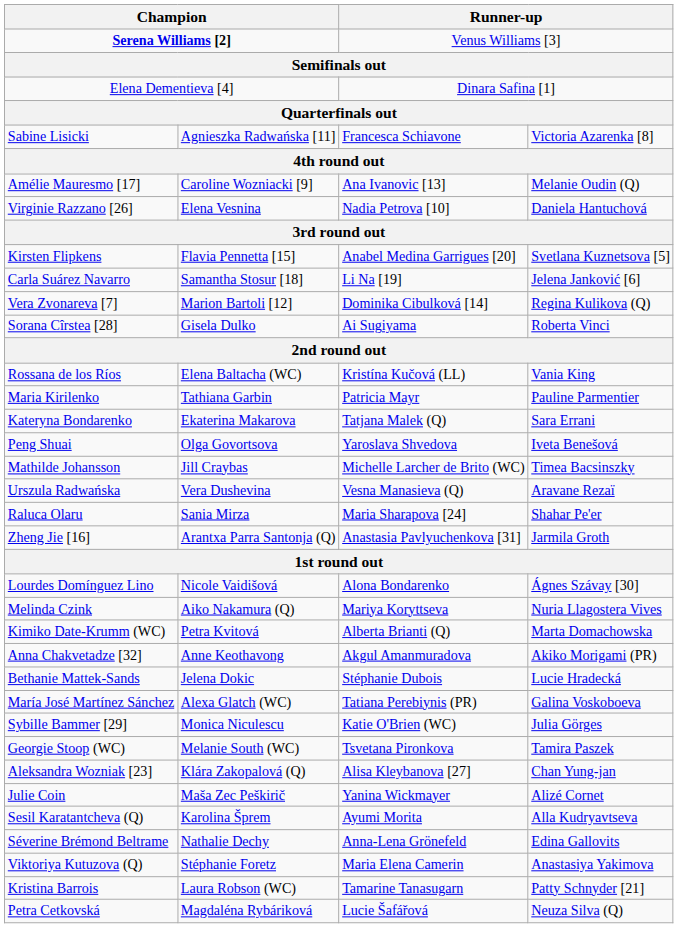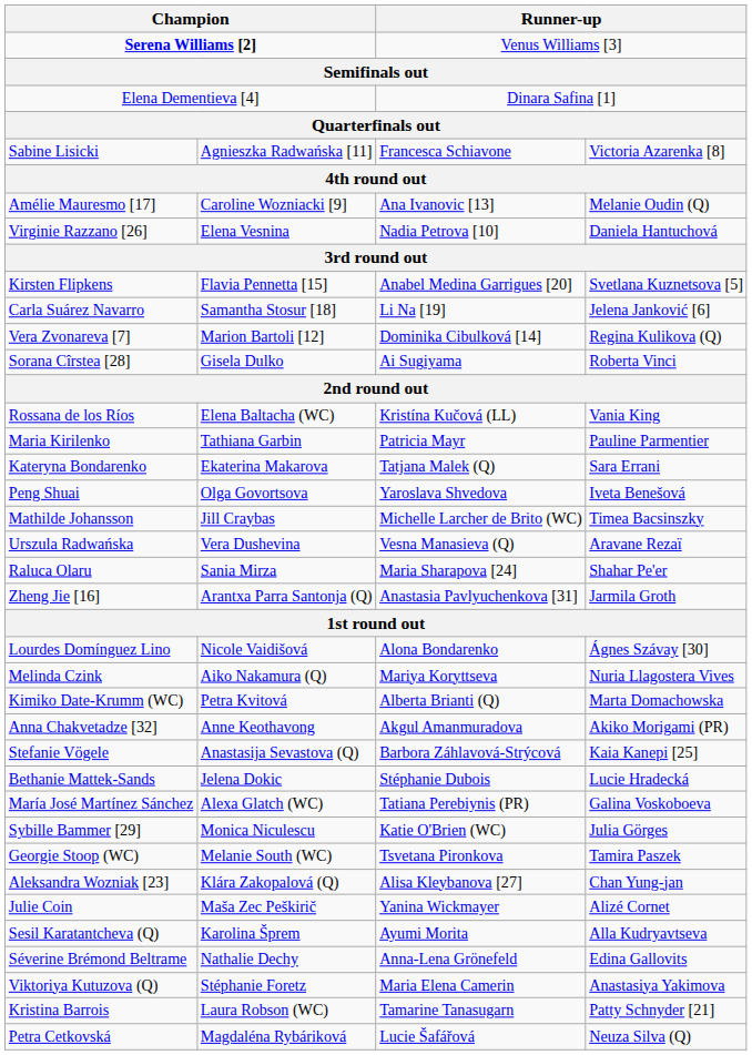 <table class="wikitable collapsible collapsed" style="font-size:90%">
 <tr style="font-size:110%">
 <th colspan="2"><strong>Champion</strong></th>
 <th colspan="2">Runner-up</th>
 </tr>
 <tr style="text-align:center;">
 <td colspan="2"> <strong><a href='#'>Serena Williams</a> [2]</strong></td>
 <td colspan="2"> <a href='#'>Venus Williams</a> [3]</td>
 </tr>
 <tr style="font-size:110%">
 <th colspan="4">Semifinals out</th>
 </tr>
 <tr style="text-align:center;">
 <td colspan="2"> <a href='#'>Elena Dementieva</a> [4]</td>
 <td colspan="2"> <a href='#'>Dinara Safina</a> [1]</td>
 </tr>
 <tr style="font-size:110%">
 <th colspan="4">Quarterfinals out</th>
 </tr>
 <tr>
 <td> <a href='#'>Sabine Lisicki</a></td>
 <td> <a href='#'>Agnieszka Radwańska</a> [11]</td>
 <td> <a href='#'>Francesca Schiavone</a></td>
 <td> <a href='#'>Victoria Azarenka</a> [8]</td>
 </tr>
 <tr style="font-size:110%">
 <th colspan="4">4th round out</th>
 </tr>
 <tr>
 <td> <a href='#'>Amélie Mauresmo</a> [17]</td>
 <td> <a href='#'>Caroline Wozniacki</a> [9]</td>
 <td> <a href='#'>Ana Ivanovic</a> [13]</td>
 <td> <a href='#'>Melanie Oudin</a> (Q)</td>
 </tr>
 <tr>
 <td> <a href='#'>Virginie Razzano</a> [26]</td>
 <td> <a href='#'>Elena Vesnina</a></td>
 <td> <a href='#'>Nadia Petrova</a> [10]</td>
 <td> <a href='#'>Daniela Hantuchová</a></td>
 </tr>
 <tr style="font-size:110%">
 <th colspan="4">3rd round out</th>
 </tr>
 <tr>
 <td> <a href='#'>Kirsten Flipkens</a></td>
 <td> <a href='#'>Flavia Pennetta</a> [15]</td>
 <td> <a href='#'>Anabel Medina Garrigues</a> [20]</td>
 <td> <a href='#'>Svetlana Kuznetsova</a> [5]</td>
 </tr>
 <tr>
 <td> <a href='#'>Carla Suárez Navarro</a></td>
 <td> <a href='#'>Samantha Stosur</a> [18]</td>
 <td> <a href='#'>Li Na</a> [19]</td>
 <td> <a href='#'>Jelena Janković</a> [6]</td>
 </tr>
 <tr>
 <td> <a href='#'>Vera Zvonareva</a> [7]</td>
 <td> <a href='#'>Marion Bartoli</a> [12]</td>
 <td> <a href='#'>Dominika Cibulková</a> [14]</td>
 <td> <a href='#'>Regina Kulikova</a> (Q)</td>
 </tr>
 <tr>
 <td> <a href='#'>Sorana Cîrstea</a> [28]</td>
 <td> <a href='#'>Gisela Dulko</a></td>
 <td> <a href='#'>Ai Sugiyama</a></td>
 <td> <a href='#'>Roberta Vinci</a></td>
 </tr>
 <tr style="font-size:110%">
 <th colspan="4">2nd round out</th>
 </tr>
 <tr>
 <td> <a href='#'>Rossana de los Ríos</a></td>
 <td> <a href='#'>Elena Baltacha</a> (WC)</td>
 <td> <a href='#'>Kristína Kučová</a> (LL)</td>
 <td> <a href='#'>Vania King</a></td>
 </tr>
 <tr>
 <td> <a href='#'>Maria Kirilenko</a></td>
 <td> <a href='#'>Tathiana Garbin</a></td>
 <td> <a href='#'>Patricia Mayr</a></td>
 <td> <a href='#'>Pauline Parmentier</a></td>
 </tr>
 <tr>
 <td> <a href='#'>Kateryna Bondarenko</a></td>
 <td> <a href='#'>Ekaterina Makarova</a></td>
 <td> <a href='#'>Tatjana Malek</a> (Q)</td>
 <td> <a href='#'>Sara Errani</a></td>
 </tr>
 <tr>
 <td> <a href='#'>Peng Shuai</a></td>
 <td> <a href='#'>Olga Govortsova</a></td>
 <td> <a href='#'>Yaroslava Shvedova</a></td>
 <td> <a href='#'>Iveta Benešová</a></td>
 </tr>
 <tr>
 <td> <a href='#'>Mathilde Johansson</a></td>
 <td> <a href='#'>Jill Craybas</a></td>
 <td> <a href='#'>Michelle Larcher de Brito</a> (WC)</td>
 <td> <a href='#'>Timea Bacsinszky</a></td>
 </tr>
 <tr>
 <td> <a href='#'>Urszula Radwańska</a></td>
 <td> <a href='#'>Vera Dushevina</a></td>
 <td> <a href='#'>Vesna Manasieva</a> (Q)</td>
 <td> <a href='#'>Aravane Rezaï</a></td>
 </tr>
 <tr>
 <td> <a href='#'>Raluca Olaru</a></td>
 <td> <a href='#'>Sania Mirza</a></td>
 <td> <a href='#'>Maria Sharapova</a> [24]</td>
 <td> <a href='#'>Shahar Pe'er</a></td>
 </tr>
 <tr>
 <td> <a href='#'>Zheng Jie</a> [16]</td>
 <td> <a href='#'>Arantxa Parra Santonja</a> (Q)</td>
 <td> <a href='#'>Anastasia Pavlyuchenkova</a> [31]</td>
 <td> <a href='#'>Jarmila Groth</a></td>
 </tr>
 <tr style="font-size:110%">
 <th colspan="4">1st round out</th>
 </tr>
 <tr>
 <td> <a href='#'>Lourdes Domínguez Lino</a></td>
 <td> <a href='#'>Nicole Vaidišová</a></td>
 <td> <a href='#'>Alona Bondarenko</a></td>
 <td> <a href='#'>Ágnes Szávay</a> [30]</td>
 </tr>
 <tr>
 <td> <a href='#'>Melinda Czink</a></td>
 <td> <a href='#'>Aiko Nakamura</a> (Q)</td>
 <td> <a href='#'>Mariya Koryttseva</a></td>
 <td> <a href='#'>Nuria Llagostera Vives</a></td>
 </tr>
 <tr>
 <td> <a href='#'>Kimiko Date-Krumm</a> (WC)</td>
 <td> <a href='#'>Petra Kvitová</a></td>
 <td> <a href='#'>Alberta Brianti</a> (Q)</td>
 <td> <a href='#'>Marta Domachowska</a></td>
 </tr>
 <tr>
 <td> <a href='#'>Anna Chakvetadze</a> [32]</td>
 <td> <a href='#'>Anne Keothavong</a></td>
 <td> <a href='#'>Akgul Amanmuradova</a></td>
 <td> <a href='#'>Akiko Morigami</a> (PR)</td>
 </tr>
 <tr>
+<td> <a href='#'>Stefanie Vögele</a></td>
+<td> <a href='#'>Anastasija Sevastova</a> (Q)</td>
+<td> <a href='#'>Barbora Záhlavová-Strýcová</a></td>
+<td> <a href='#'>Kaia Kanepi</a> [25]</td>
+</tr>
+<tr>
 <td> <a href='#'>Bethanie Mattek-Sands</a></td>
 <td> <a href='#'>Jelena Dokic</a></td>
 <td> <a href='#'>Stéphanie Dubois</a></td>
 <td> <a href='#'>Lucie Hradecká</a></td>
 </tr>
 <tr>
 <td> <a href='#'>María José Martínez Sánchez</a></td>
 <td> <a href='#'>Alexa Glatch</a> (WC)</td>
 <td> <a href='#'>Tatiana Perebiynis</a> (PR)</td>
 <td> <a href='#'>Galina Voskoboeva</a></td>
 </tr>
 <tr>
 <td> <a href='#'>Sybille Bammer</a> [29]</td>
 <td> <a href='#'>Monica Niculescu</a></td>
 <td> <a href='#'>Katie O'Brien</a> (WC)</td>
 <td> <a href='#'>Julia Görges</a></td>
 </tr>
 <tr>
 <td> <a href='#'>Georgie Stoop</a> (WC)</td>
 <td> <a href='#'>Melanie South</a> (WC)</td>
 <td> <a href='#'>Tsvetana Pironkova</a></td>
 <td> <a href='#'>Tamira Paszek</a></td>
 </tr>
 <tr>
 <td> <a href='#'>Aleksandra Wozniak</a> [23]</td>
 <td> <a href='#'>Klára Zakopalová</a> (Q)</td>
 <td> <a href='#'>Alisa Kleybanova</a> [27]</td>
 <td> <a href='#'>Chan Yung-jan</a></td>
 </tr>
 <tr>
 <td> <a href='#'>Julie Coin</a></td>
 <td> <a href='#'>Maša Zec Peškirič</a></td>
 <td> <a href='#'>Yanina Wickmayer</a></td>
 <td> <a href='#'>Alizé Cornet</a></td>
 </tr>
 <tr>
 <td> <a href='#'>Sesil Karatantcheva</a> (Q)</td>
 <td> <a href='#'>Karolina Šprem</a></td>
 <td> <a href='#'>Ayumi Morita</a></td>
 <td> <a href='#'>Alla Kudryavtseva</a></td>
 </tr>
 <tr>
 <td> <a href='#'>Séverine Brémond Beltrame</a></td>
 <td> <a href='#'>Nathalie Dechy</a></td>
 <td> <a href='#'>Anna-Lena Grönefeld</a></td>
 <td> <a href='#'>Edina Gallovits</a></td>
 </tr>
 <tr>
 <td> <a href='#'>Viktoriya Kutuzova</a> (Q)</td>
 <td> <a href='#'>Stéphanie Foretz</a></td>
 <td> <a href='#'>Maria Elena Camerin</a></td>
 <td> <a href='#'>Anastasiya Yakimova</a></td>
 </tr>
 <tr>
 <td> <a href='#'>Kristina Barrois</a></td>
 <td> <a href='#'>Laura Robson</a> (WC)</td>
 <td> <a href='#'>Tamarine Tanasugarn</a></td>
 <td> <a href='#'>Patty Schnyder</a> [21]</td>
 </tr>
 <tr>
 <td> <a href='#'>Petra Cetkovská</a></td>
 <td> <a href='#'>Magdaléna Rybáriková</a></td>
 <td> <a href='#'>Lucie Šafářová</a></td>
 <td> <a href='#'>Neuza Silva</a> (Q)</td>
 </tr>
 </table>
